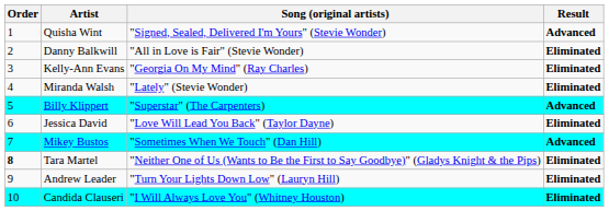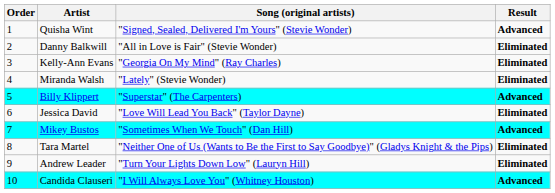 <table class=wikitable>
 <tr>
 <th>Order</th>
 <th>Artist</th>
 <th>Song (original artists)</th>
 <th>Result</th>
 </tr>
 <tr>
 <td>1</td>
 <td>Quisha Wint</td>
 <td>"<a href='#'>Signed, Sealed, Delivered I'm Yours</a>" (<a href='#'>Stevie Wonder</a>)</td>
 <td><strong>Advanced</strong></td>
 </tr>
 <tr>
 <td>2</td>
 <td>Danny Balkwill</td>
 <td>"All in Love is Fair" (Stevie Wonder)</td>
 <td><strong>Eliminated</strong></td>
 </tr>
 <tr>
 <td>3</td>
 <td>Kelly-Ann Evans</td>
 <td>"<a href='#'>Georgia On My Mind</a>" (<a href='#'>Ray Charles</a>)</td>
 <td><strong>Eliminated</strong></td>
 </tr>
 <tr>
 <td>4</td>
 <td>Miranda Walsh</td>
 <td>"<a href='#'>Lately</a>" (Stevie Wonder)</td>
 <td><strong>Eliminated</strong></td>
 </tr>
 <tr style="background:cyan;">
 <td>5</td>
 <td><a href='#'>Billy Klippert</a></td>
 <td>"<a href='#'>Superstar</a>" (<a href='#'>The Carpenters</a>)</td>
 <td><strong>Advanced</strong></td>
 </tr>
 <tr>
 <td>6</td>
 <td>Jessica David</td>
 <td>"<a href='#'>Love Will Lead You Back</a>" (<a href='#'>Taylor Dayne</a>)</td>
 <td><strong>Eliminated</strong></td>
 </tr>
 <tr style="background:cyan;">
 <td>7</td>
 <td><a href='#'>Mikey Bustos</a></td>
 <td>"<a href='#'>Sometimes When We Touch</a>" (<a href='#'>Dan Hill</a>)</td>
 <td><strong>Advanced</strong></td>
 </tr>
 <tr>
-<td><strong>8</strong></td>
+<td>8</td>
 <td>Tara Martel</td>
 <td>"<a href='#'>Neither One of Us (Wants to Be the First to Say Goodbye)</a>" (<a href='#'>Gladys Knight & the Pips</a>)</td>
 <td><strong>Eliminated</strong></td>
 </tr>
 <tr>
 <td>9</td>
 <td>Andrew Leader</td>
 <td>"<a href='#'>Turn Your Lights Down Low</a>" (<a href='#'>Lauryn Hill</a>)</td>
 <td><strong>Eliminated</strong></td>
 </tr>
 <tr style="background:cyan;">
 <td>10</td>
 <td>Candida Clauseri</td>
 <td>"<a href='#'>I Will Always Love You</a>" (<a href='#'>Whitney Houston</a>)</td>
-<td><strong>Eliminated</strong></td>
+<td><strong>Advanced</strong></td>
 </tr>
 </table>
